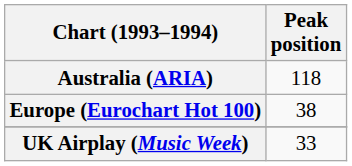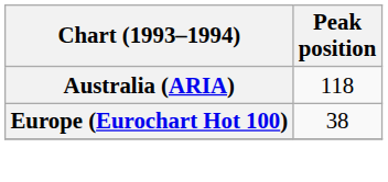 <table class="wikitable sortable plainrowheaders" style="text-align:center">
 <tr>
 <th>Chart (1993–1994)</th>
 <th>Peak<br>position</th>
 </tr>
 <tr>
 <th scope="row">Australia (<a href='#'>ARIA</a>)</th>
 <td>118</td>
 </tr>
 <tr>
 <th scope="row">Europe (<a href='#'>Eurochart Hot 100</a>)</th>
 <td>38</td>
 </tr>
 <tr>
 </tr>
-<tr>
-<th scope="row">UK Airplay (<em><a href='#'>Music Week</a></em>)</th>
-<td>33</td>
-</tr>
 </table>
